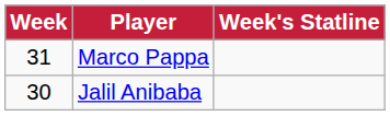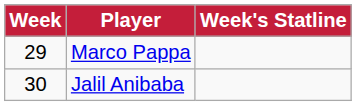 <table class=wikitable>
 <tr>
 <th style="background:#C41E3A; color:white; text-align:center;">Week</th>
 <th style="background:#C41E3A; color:white; text-align:center;">Player</th>
 <th style="background:#C41E3A; color:white; text-align:center;">Week's Statline</th>
 </tr>
 <tr>
-<td align=center>31</td>
+<td align=center>29</td>
 <td> <a href='#'>Marco Pappa</a></td>
 <td> </td>
 </tr>
 <tr>
 <td align=center>30</td>
 <td> <a href='#'>Jalil Anibaba</a></td>
 <td></td>
 </tr>
 </table>
